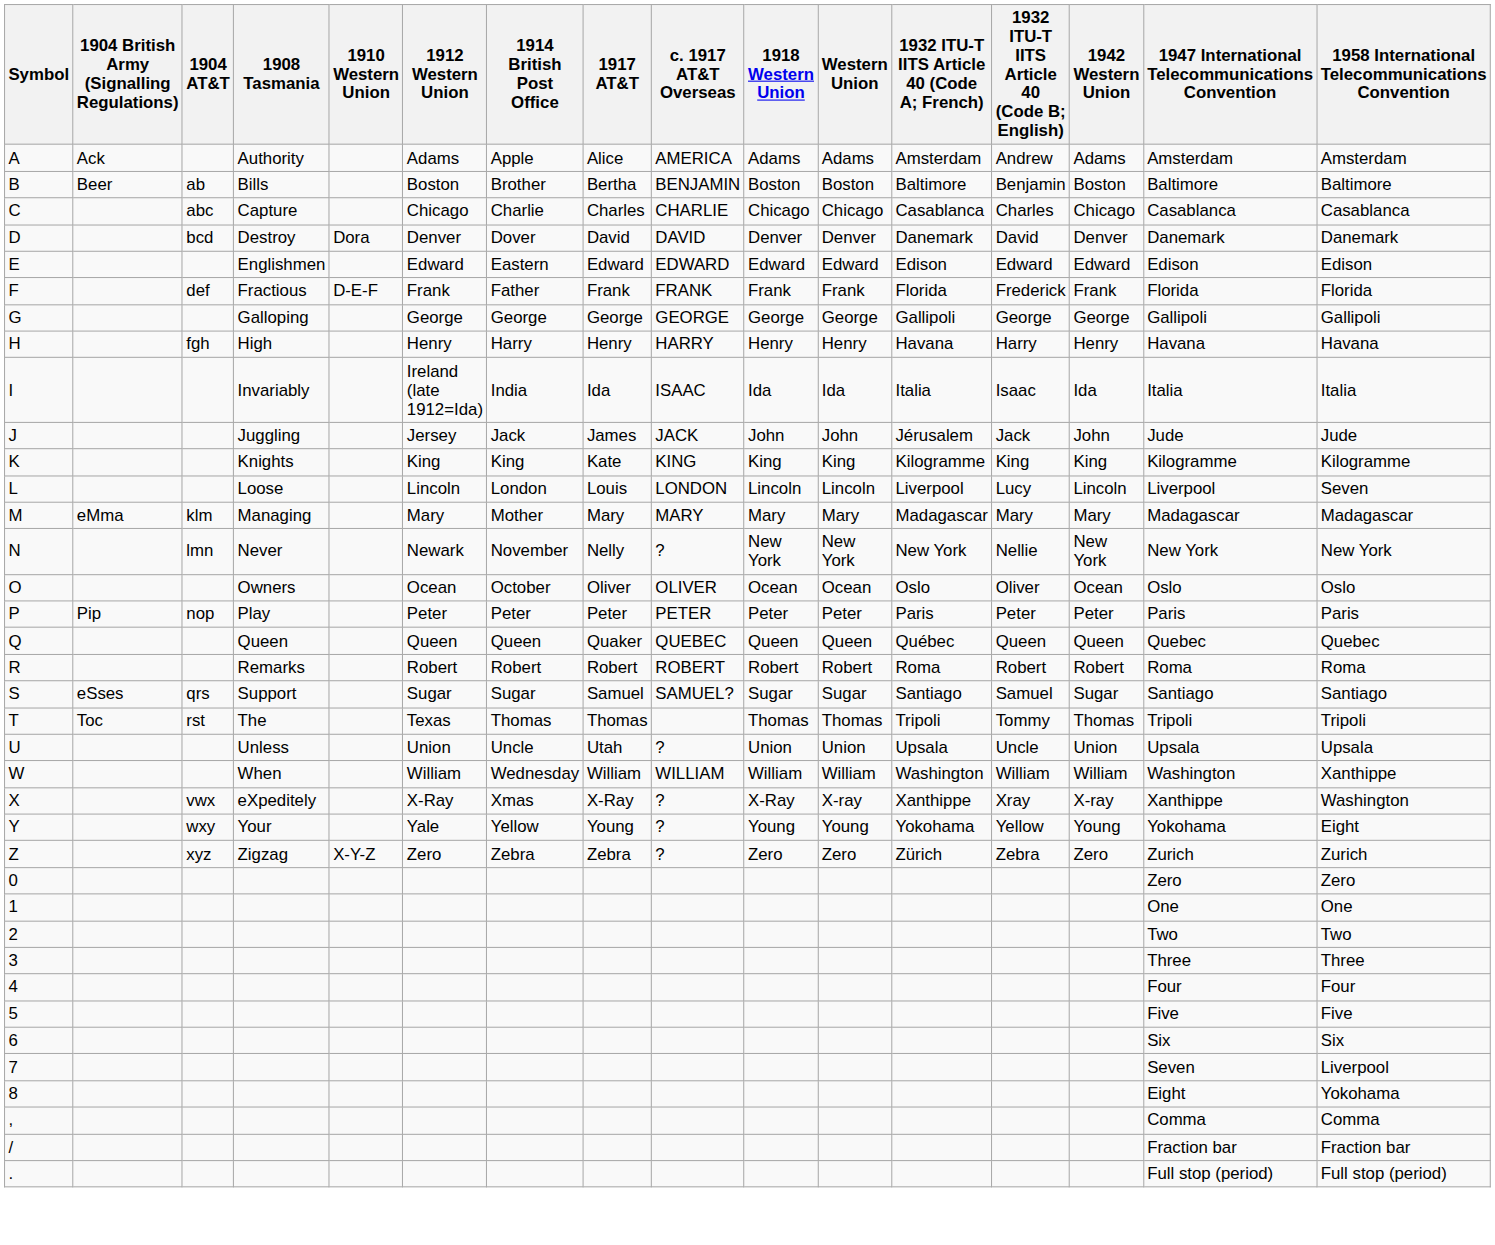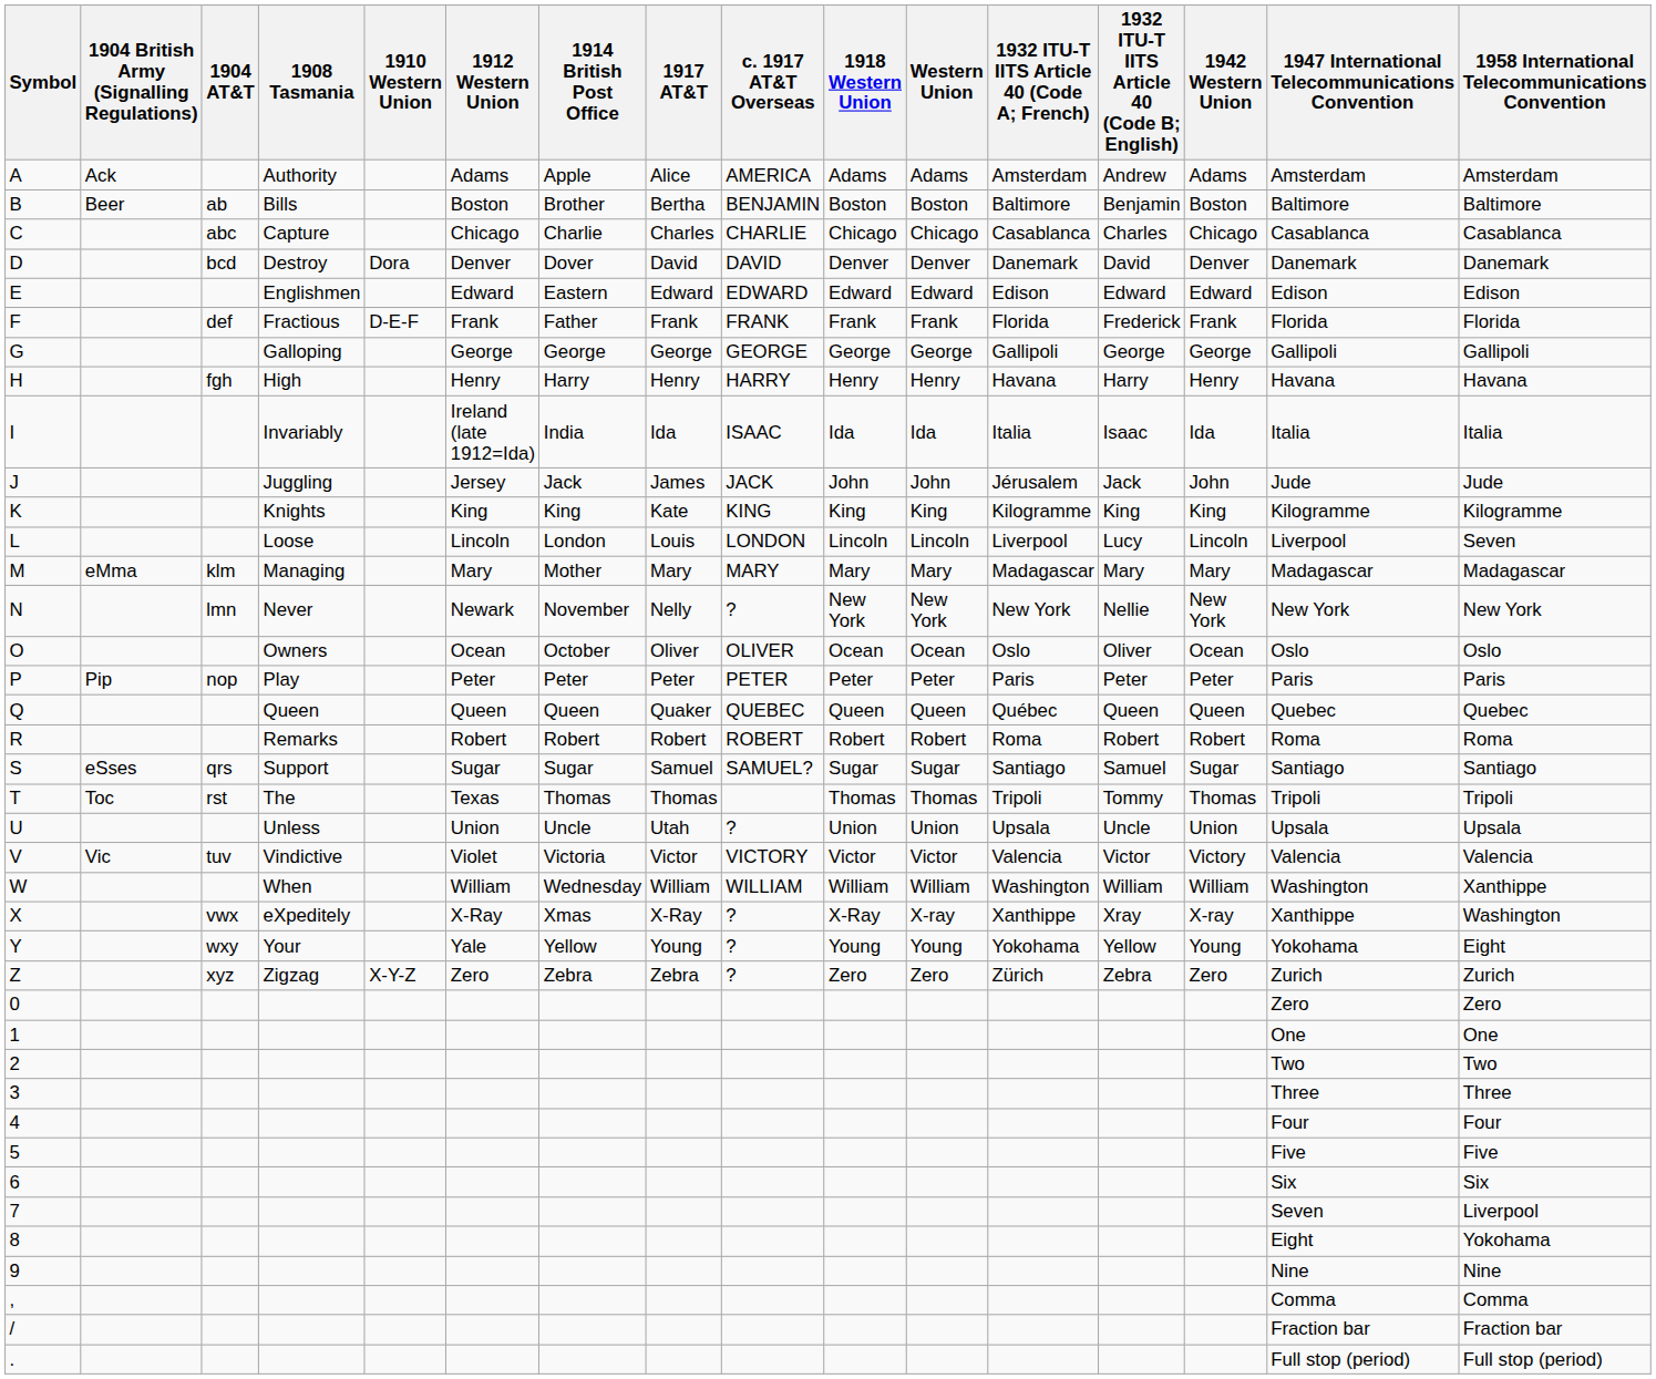 <table class="wikitable">
 <tr>
 <th>Symbol</th>
 <th>1904 British Army (Signalling Regulations)</th>
 <th>1904 AT&T</th>
 <th>1908 Tasmania</th>
 <th>1910 Western Union</th>
 <th>1912 Western Union</th>
 <th>1914 British Post Office</th>
 <th>1917 AT&T</th>
 <th>c. 1917 AT&T Overseas</th>
 <th>1918 <a href='#'>Western Union</a></th>
 <th> Western Union</th>
 <th>1932 ITU-T IITS Article 40 (Code A; French)</th>
 <th>1932 ITU-T IITS Article 40 (Code B; English)</th>
 <th>1942 Western Union</th>
 <th>1947 International Telecommunications Convention</th>
 <th>1958 International Telecommunications Convention</th>
 </tr>
 <tr>
 <td>A</td>
 <td>Ack</td>
 <td></td>
 <td>Authority</td>
 <td></td>
 <td>Adams</td>
 <td>Apple</td>
 <td>Alice</td>
 <td>AMERICA</td>
 <td>Adams</td>
 <td>Adams</td>
 <td>Amsterdam</td>
 <td>Andrew</td>
 <td>Adams</td>
 <td>Amsterdam</td>
 <td>Amsterdam</td>
 </tr>
 <tr>
 <td>B</td>
 <td>Beer</td>
 <td>ab</td>
 <td>Bills</td>
 <td></td>
 <td>Boston</td>
 <td>Brother</td>
 <td>Bertha</td>
 <td>BENJAMIN</td>
 <td>Boston</td>
 <td>Boston</td>
 <td>Baltimore</td>
 <td>Benjamin</td>
 <td>Boston</td>
 <td>Baltimore</td>
 <td>Baltimore</td>
 </tr>
 <tr>
 <td>C</td>
 <td></td>
 <td>abc</td>
 <td>Capture</td>
 <td></td>
 <td>Chicago</td>
 <td>Charlie</td>
 <td>Charles</td>
 <td>CHARLIE</td>
 <td>Chicago</td>
 <td>Chicago</td>
 <td>Casablanca</td>
 <td>Charles</td>
 <td>Chicago</td>
 <td>Casablanca</td>
 <td>Casablanca</td>
 </tr>
 <tr>
 <td>D</td>
 <td></td>
 <td>bcd</td>
 <td>Destroy</td>
 <td>Dora</td>
 <td>Denver</td>
 <td>Dover</td>
 <td>David</td>
 <td>DAVID</td>
 <td>Denver</td>
 <td>Denver</td>
 <td>Danemark</td>
 <td>David</td>
 <td>Denver</td>
 <td>Danemark</td>
 <td>Danemark</td>
 </tr>
 <tr>
 <td>E</td>
 <td></td>
 <td></td>
 <td>Englishmen</td>
 <td></td>
 <td>Edward</td>
 <td>Eastern</td>
 <td>Edward</td>
 <td>EDWARD</td>
 <td>Edward</td>
 <td>Edward</td>
 <td>Edison</td>
 <td>Edward</td>
 <td>Edward</td>
 <td>Edison</td>
 <td>Edison</td>
 </tr>
 <tr>
 <td>F</td>
 <td></td>
 <td>def</td>
 <td>Fractious</td>
 <td>D-E-F</td>
 <td>Frank</td>
 <td>Father</td>
 <td>Frank</td>
 <td>FRANK</td>
 <td>Frank</td>
 <td>Frank</td>
 <td>Florida</td>
 <td>Frederick</td>
 <td>Frank</td>
 <td>Florida</td>
 <td>Florida</td>
 </tr>
 <tr>
 <td>G</td>
 <td></td>
 <td></td>
 <td>Galloping</td>
 <td></td>
 <td>George</td>
 <td>George</td>
 <td>George</td>
 <td>GEORGE</td>
 <td>George</td>
 <td>George</td>
 <td>Gallipoli</td>
 <td>George</td>
 <td>George</td>
 <td>Gallipoli</td>
 <td>Gallipoli</td>
 </tr>
 <tr>
 <td>H</td>
 <td></td>
 <td>fgh</td>
 <td>High</td>
 <td></td>
 <td>Henry</td>
 <td>Harry</td>
 <td>Henry</td>
 <td>HARRY</td>
 <td>Henry</td>
 <td>Henry</td>
 <td>Havana</td>
 <td>Harry</td>
 <td>Henry</td>
 <td>Havana</td>
 <td>Havana</td>
 </tr>
 <tr>
 <td>I</td>
 <td></td>
 <td></td>
 <td>Invariably</td>
 <td></td>
 <td>Ireland (late 1912=Ida)</td>
 <td>India</td>
 <td>Ida</td>
 <td>ISAAC</td>
 <td>Ida</td>
 <td>Ida</td>
 <td>Italia</td>
 <td>Isaac</td>
 <td>Ida</td>
 <td>Italia</td>
 <td>Italia</td>
 </tr>
 <tr>
 <td>J</td>
 <td></td>
 <td></td>
 <td>Juggling</td>
 <td></td>
 <td>Jersey</td>
 <td>Jack</td>
 <td>James</td>
 <td>JACK</td>
 <td>John</td>
 <td>John</td>
 <td>Jérusalem</td>
 <td>Jack</td>
 <td>John</td>
 <td>Jude</td>
 <td>Jude</td>
 </tr>
 <tr>
 <td>K</td>
 <td></td>
 <td></td>
 <td>Knights</td>
 <td></td>
 <td>King</td>
 <td>King</td>
 <td>Kate</td>
 <td>KING</td>
 <td>King</td>
 <td>King</td>
 <td>Kilogramme</td>
 <td>King</td>
 <td>King</td>
 <td>Kilogramme</td>
 <td>Kilogramme</td>
 </tr>
 <tr>
 <td>L</td>
 <td></td>
 <td></td>
 <td>Loose</td>
 <td></td>
 <td>Lincoln</td>
 <td>London</td>
 <td>Louis</td>
 <td>LONDON</td>
 <td>Lincoln</td>
 <td>Lincoln</td>
 <td>Liverpool</td>
 <td>Lucy</td>
 <td>Lincoln</td>
 <td>Liverpool</td>
 <td>Seven</td>
 </tr>
 <tr>
 <td>M</td>
 <td>eMma</td>
 <td>klm</td>
 <td>Managing</td>
 <td></td>
 <td>Mary</td>
 <td>Mother</td>
 <td>Mary</td>
 <td>MARY</td>
 <td>Mary</td>
 <td>Mary</td>
 <td>Madagascar</td>
 <td>Mary</td>
 <td>Mary</td>
 <td>Madagascar</td>
 <td>Madagascar</td>
 </tr>
 <tr>
 <td>N</td>
 <td></td>
 <td>lmn</td>
 <td>Never</td>
 <td></td>
 <td>Newark</td>
 <td>November</td>
 <td>Nelly</td>
 <td>?</td>
 <td>New York</td>
 <td>New York</td>
 <td>New York</td>
 <td>Nellie</td>
 <td>New York</td>
 <td>New York</td>
 <td>New York</td>
 </tr>
 <tr>
 <td>O</td>
 <td></td>
 <td></td>
 <td>Owners</td>
 <td></td>
 <td>Ocean</td>
 <td>October</td>
 <td>Oliver</td>
 <td>OLIVER</td>
 <td>Ocean</td>
 <td>Ocean</td>
 <td>Oslo</td>
 <td>Oliver</td>
 <td>Ocean</td>
 <td>Oslo</td>
 <td>Oslo</td>
 </tr>
 <tr>
 <td>P</td>
 <td>Pip</td>
 <td>nop</td>
 <td>Play</td>
 <td></td>
 <td>Peter</td>
 <td>Peter</td>
 <td>Peter</td>
 <td>PETER</td>
 <td>Peter</td>
 <td>Peter</td>
 <td>Paris</td>
 <td>Peter</td>
 <td>Peter</td>
 <td>Paris</td>
 <td>Paris</td>
 </tr>
 <tr>
 <td>Q</td>
 <td></td>
 <td></td>
 <td>Queen</td>
 <td></td>
 <td>Queen</td>
 <td>Queen</td>
 <td>Quaker</td>
 <td>QUEBEC</td>
 <td>Queen</td>
 <td>Queen</td>
 <td>Québec</td>
 <td>Queen</td>
 <td>Queen</td>
 <td>Quebec</td>
 <td>Quebec</td>
 </tr>
 <tr>
 <td>R</td>
 <td></td>
 <td></td>
 <td>Remarks</td>
 <td></td>
 <td>Robert</td>
 <td>Robert</td>
 <td>Robert</td>
 <td>ROBERT</td>
 <td>Robert</td>
 <td>Robert</td>
 <td>Roma</td>
 <td>Robert</td>
 <td>Robert</td>
 <td>Roma</td>
 <td>Roma</td>
 </tr>
 <tr>
 <td>S</td>
 <td>eSses</td>
 <td>qrs</td>
 <td>Support</td>
 <td></td>
 <td>Sugar</td>
 <td>Sugar</td>
 <td>Samuel</td>
 <td>SAMUEL?</td>
 <td>Sugar</td>
 <td>Sugar</td>
 <td>Santiago</td>
 <td>Samuel</td>
 <td>Sugar</td>
 <td>Santiago</td>
 <td>Santiago</td>
 </tr>
 <tr>
 <td>T</td>
 <td>Toc</td>
 <td>rst</td>
 <td>The</td>
 <td></td>
 <td>Texas</td>
 <td>Thomas</td>
 <td>Thomas</td>
 <td></td>
 <td>Thomas</td>
 <td>Thomas</td>
 <td>Tripoli</td>
 <td>Tommy</td>
 <td>Thomas</td>
 <td>Tripoli</td>
 <td>Tripoli</td>
 </tr>
 <tr>
 <td>U</td>
 <td></td>
 <td></td>
 <td>Unless</td>
 <td></td>
 <td>Union</td>
 <td>Uncle</td>
 <td>Utah</td>
 <td>?</td>
 <td>Union</td>
 <td>Union</td>
 <td>Upsala</td>
 <td>Uncle</td>
 <td>Union</td>
 <td>Upsala</td>
 <td>Upsala</td>
 </tr>
 <tr>
+<td>V</td>
+<td>Vic</td>
+<td>tuv</td>
+<td>Vindictive</td>
+<td></td>
+<td>Violet</td>
+<td>Victoria</td>
+<td>Victor</td>
+<td>VICTORY</td>
+<td>Victor</td>
+<td>Victor</td>
+<td>Valencia</td>
+<td>Victor</td>
+<td>Victory</td>
+<td>Valencia</td>
+<td>Valencia</td>
+</tr>
+<tr>
 <td>W</td>
 <td></td>
 <td></td>
 <td>When</td>
 <td></td>
 <td>William</td>
 <td>Wednesday</td>
 <td>William</td>
 <td>WILLIAM</td>
 <td>William</td>
 <td>William</td>
 <td>Washington</td>
 <td>William</td>
 <td>William</td>
 <td>Washington</td>
 <td>Xanthippe</td>
 </tr>
 <tr>
 <td>X</td>
 <td></td>
 <td>vwx</td>
 <td>eXpeditely</td>
 <td></td>
 <td>X-Ray</td>
 <td>Xmas</td>
 <td>X-Ray</td>
 <td>?</td>
 <td>X-Ray</td>
 <td>X-ray</td>
 <td>Xanthippe</td>
 <td>Xray</td>
 <td>X-ray</td>
 <td>Xanthippe</td>
 <td>Washington</td>
 </tr>
 <tr>
 <td>Y</td>
 <td></td>
 <td>wxy</td>
 <td>Your</td>
 <td></td>
 <td>Yale</td>
 <td>Yellow</td>
 <td>Young</td>
 <td>?</td>
 <td>Young</td>
 <td>Young</td>
 <td>Yokohama</td>
 <td>Yellow</td>
 <td>Young</td>
 <td>Yokohama</td>
 <td>Eight</td>
 </tr>
 <tr>
 <td>Z</td>
 <td></td>
 <td>xyz</td>
 <td>Zigzag</td>
 <td>X-Y-Z</td>
 <td>Zero</td>
 <td>Zebra</td>
 <td>Zebra</td>
 <td>?</td>
 <td>Zero</td>
 <td>Zero</td>
 <td>Zürich</td>
 <td>Zebra</td>
 <td>Zero</td>
 <td>Zurich</td>
 <td>Zurich</td>
 </tr>
 <tr>
 <td>0</td>
 <td></td>
 <td></td>
 <td></td>
 <td></td>
 <td></td>
 <td></td>
 <td></td>
 <td></td>
 <td></td>
 <td></td>
 <td></td>
 <td></td>
 <td></td>
 <td>Zero</td>
 <td>Zero</td>
 </tr>
 <tr>
 <td>1</td>
 <td></td>
 <td></td>
 <td></td>
 <td></td>
 <td></td>
 <td></td>
 <td></td>
 <td></td>
 <td></td>
 <td></td>
 <td></td>
 <td></td>
 <td></td>
 <td>One</td>
 <td>One</td>
 </tr>
 <tr>
 <td>2</td>
 <td></td>
 <td></td>
 <td></td>
 <td></td>
 <td></td>
 <td></td>
 <td></td>
 <td></td>
 <td></td>
 <td></td>
 <td></td>
 <td></td>
 <td></td>
 <td>Two</td>
 <td>Two</td>
 </tr>
 <tr>
 <td>3</td>
 <td></td>
 <td></td>
 <td></td>
 <td></td>
 <td></td>
 <td></td>
 <td></td>
 <td></td>
 <td></td>
 <td></td>
 <td></td>
 <td></td>
 <td></td>
 <td>Three</td>
 <td>Three</td>
 </tr>
 <tr>
 <td>4</td>
 <td></td>
 <td></td>
 <td></td>
 <td></td>
 <td></td>
 <td></td>
 <td></td>
 <td></td>
 <td></td>
 <td></td>
 <td></td>
 <td></td>
 <td></td>
 <td>Four</td>
 <td>Four</td>
 </tr>
 <tr>
 <td>5</td>
 <td></td>
 <td></td>
 <td></td>
 <td></td>
 <td></td>
 <td></td>
 <td></td>
 <td></td>
 <td></td>
 <td></td>
 <td></td>
 <td></td>
 <td></td>
 <td>Five</td>
 <td>Five</td>
 </tr>
 <tr>
 <td>6</td>
 <td></td>
 <td></td>
 <td></td>
 <td></td>
 <td></td>
 <td></td>
 <td></td>
 <td></td>
 <td></td>
 <td></td>
 <td></td>
 <td></td>
 <td></td>
 <td>Six</td>
 <td>Six</td>
 </tr>
 <tr>
 <td>7</td>
 <td></td>
 <td></td>
 <td></td>
 <td></td>
 <td></td>
 <td></td>
 <td></td>
 <td></td>
 <td></td>
 <td></td>
 <td></td>
 <td></td>
 <td></td>
 <td>Seven</td>
 <td>Liverpool</td>
 </tr>
 <tr>
 <td>8</td>
 <td></td>
 <td></td>
 <td></td>
 <td></td>
 <td></td>
 <td></td>
 <td></td>
 <td></td>
 <td></td>
 <td></td>
 <td></td>
 <td></td>
 <td></td>
 <td>Eight</td>
 <td>Yokohama</td>
 </tr>
 <tr>
+<td>9</td>
+<td></td>
+<td></td>
+<td></td>
+<td></td>
+<td></td>
+<td></td>
+<td></td>
+<td></td>
+<td></td>
+<td></td>
+<td></td>
+<td></td>
+<td></td>
+<td>Nine</td>
+<td>Nine</td>
+</tr>
+<tr>
 <td>,</td>
 <td></td>
 <td></td>
 <td></td>
 <td></td>
 <td></td>
 <td></td>
 <td></td>
 <td></td>
 <td></td>
 <td></td>
 <td></td>
 <td></td>
 <td></td>
 <td>Comma</td>
 <td>Comma</td>
 </tr>
 <tr>
 <td>/</td>
 <td></td>
 <td></td>
 <td></td>
 <td></td>
 <td></td>
 <td></td>
 <td></td>
 <td></td>
 <td></td>
 <td></td>
 <td></td>
 <td></td>
 <td></td>
 <td>Fraction bar</td>
 <td>Fraction bar</td>
 </tr>
 <tr>
 <td>.</td>
 <td></td>
 <td></td>
 <td></td>
 <td></td>
 <td></td>
 <td></td>
 <td></td>
 <td></td>
 <td></td>
 <td></td>
 <td></td>
 <td></td>
 <td></td>
 <td>Full stop (period)</td>
 <td>Full stop (period)</td>
 </tr>
 </table>
